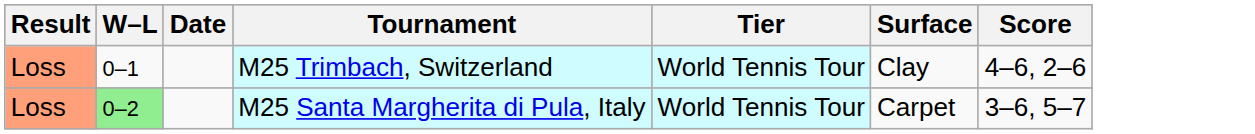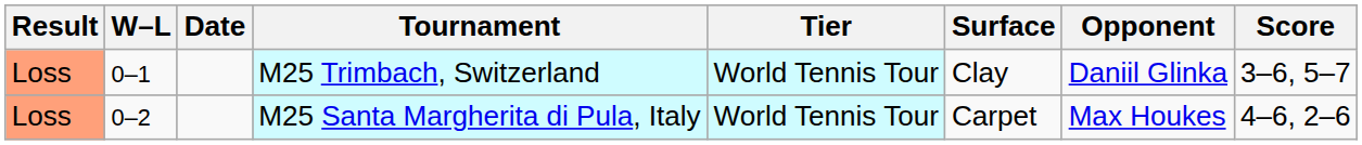 <table class="sortable wikitable">
 <tr>
 <th>Result</th>
 <th class="unsortable">W–L</th>
 <th>Date</th>
 <th>Tournament</th>
 <th>Tier</th>
 <th>Surface</th>
+<th>Opponent</th>
 <th class="unsortable">Score</th>
 </tr>
 <tr>
 <td bgcolor=FFA07A>Loss</td>
 <td><small>0–1</small></td>
 <td></td>
 <td style="background:#cffcff;">M25 <a href='#'>Trimbach</a>, Switzerland</td>
 <td style="background:#cffcff;">World Tennis Tour</td>
 <td>Clay</td>
-<td>4–6, 2–6</td>
+<td> <a href='#'>Daniil Glinka</a></td>
+<td>3–6, 5–7</td>
 </tr>
 <tr>
 <td bgcolor=FFA07A>Loss</td>
-<td style="background: lightgreen;"><small>0–2</small></td>
+<td><small>0–2</small></td>
 <td></td>
 <td style="background:#cffcff;">M25 <a href='#'>Santa Margherita di Pula</a>, Italy</td>
 <td style="background:#cffcff;">World Tennis Tour</td>
 <td>Carpet</td>
-<td>3–6, 5–7</td>
+<td> <a href='#'>Max Houkes</a></td>
+<td>4–6, 2–6</td>
 </tr>
 </table>
